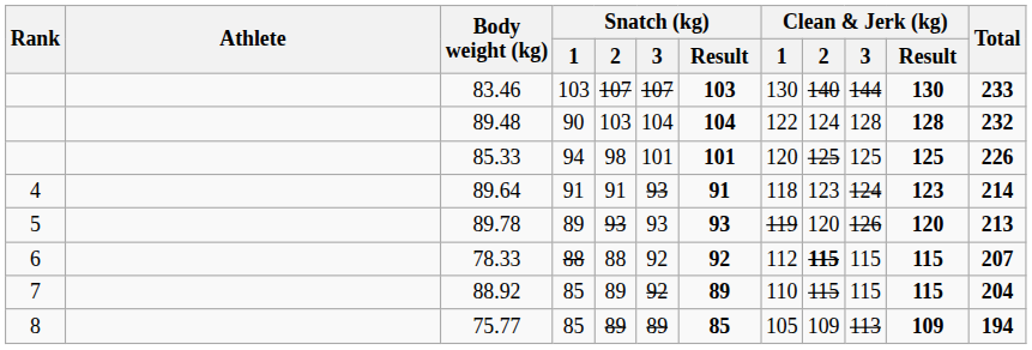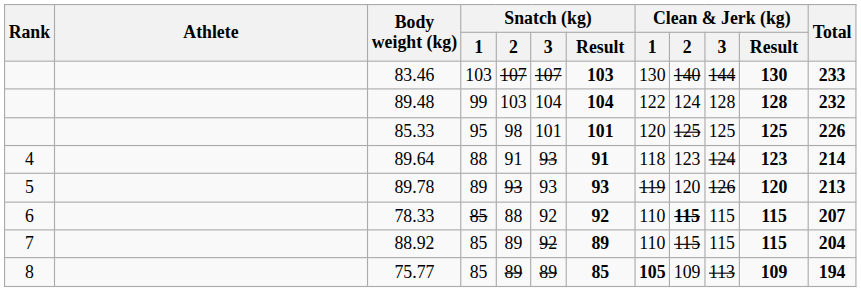 <table class = "wikitable sortable" style="text-align:center;">
 <tr>
 <th rowspan=2>Rank</th>
 <th rowspan=2 width=275>Athlete</th>
 <th rowspan=2>Body<br>weight (kg)</th>
 <th colspan=4>Snatch (kg)</th>
 <th colspan=4>Clean & Jerk (kg)</th>
 <th rowspan=2>Total</th>
 </tr>
 <tr>
 <th class="unsortable">1</th>
 <th class="unsortable">2</th>
 <th class="unsortable">3</th>
 <th width=55>Result</th>
 <th class="unsortable">1</th>
 <th class="unsortable">2</th>
 <th class="unsortable">3</th>
 <th width=55>Result</th>
 </tr>
 <tr>
 <td></td>
 <td align=left></td>
 <td>83.46</td>
 <td>103</td>
 <td><s>107</s></td>
 <td><s>107</s></td>
 <td><strong>103</strong></td>
 <td>130</td>
 <td><s>140</s></td>
 <td><s>144</s></td>
 <td><strong>130</strong></td>
 <td><strong>233</strong></td>
 </tr>
 <tr>
 <td></td>
 <td align=left></td>
 <td>89.48</td>
-<td>90</td>
+<td>99</td>
 <td>103</td>
 <td>104</td>
 <td><strong>104</strong></td>
 <td>122</td>
 <td>124</td>
 <td>128</td>
 <td><strong>128</strong></td>
 <td><strong>232</strong></td>
 </tr>
 <tr>
 <td></td>
 <td align=left></td>
 <td>85.33</td>
-<td>94</td>
+<td>95</td>
 <td>98</td>
 <td>101</td>
 <td><strong>101</strong></td>
 <td>120</td>
 <td><s>125</s></td>
 <td>125</td>
 <td><strong>125</strong></td>
 <td><strong>226</strong></td>
 </tr>
 <tr>
 <td>4</td>
 <td align=left></td>
 <td>89.64</td>
-<td>91</td>
+<td>88</td>
 <td>91</td>
 <td><s>93</s></td>
 <td><strong>91</strong></td>
 <td>118</td>
 <td>123</td>
 <td><s>124</s></td>
 <td><strong>123</strong></td>
 <td><strong>214</strong></td>
 </tr>
 <tr>
 <td>5</td>
 <td align=left></td>
 <td>89.78</td>
 <td>89</td>
 <td><s>93</s></td>
 <td>93</td>
 <td><strong>93</strong></td>
 <td><s>119</s></td>
 <td>120</td>
 <td><s>126</s></td>
 <td><strong>120</strong></td>
 <td><strong>213</strong></td>
 </tr>
 <tr>
 <td>6</td>
 <td align=left></td>
 <td>78.33</td>
-<td><s>88</s></td>
+<td><s>85</s></td>
 <td>88</td>
 <td>92</td>
 <td><strong>92</strong></td>
-<td>112</td>
+<td>110</td>
 <td><strong><s>115</s></strong></td>
 <td>115</td>
 <td><strong>115</strong></td>
 <td><strong>207</strong></td>
 </tr>
 <tr>
 <td>7</td>
 <td align=left></td>
 <td>88.92</td>
 <td>85</td>
 <td>89</td>
 <td><s>92</s></td>
 <td><strong>89</strong></td>
 <td>110</td>
 <td><s>115</s></td>
 <td>115</td>
 <td><strong>115</strong></td>
 <td><strong>204</strong></td>
 </tr>
 <tr>
 <td>8</td>
 <td align=left></td>
 <td>75.77</td>
 <td>85</td>
 <td><s>89</s></td>
 <td><s>89</s></td>
 <td><strong>85</strong></td>
-<td>105</td>
+<td><strong>105</strong></td>
 <td>109</td>
 <td><s>113</s></td>
 <td><strong>109</strong></td>
 <td><strong>194</strong></td>
 </tr>
 </table>
